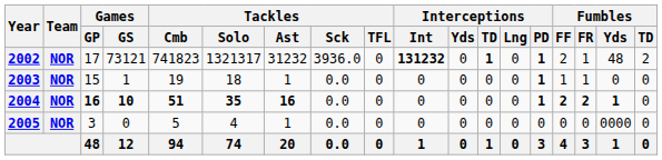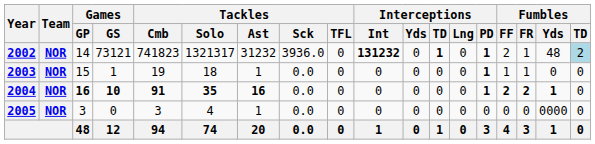 <table class="wikitable" style="text-align:center">
 <tr>
 <th rowspan="2">Year</th>
 <th rowspan="2">Team</th>
 <th colspan="2">Games</th>
 <th colspan="5">Tackles</th>
 <th colspan="5">Interceptions</th>
 <th colspan="4">Fumbles</th>
 </tr>
 <tr>
 <th>GP</th>
 <th>GS</th>
 <th>Cmb</th>
 <th>Solo</th>
 <th>Ast</th>
 <th>Sck</th>
 <th>TFL</th>
 <th>Int</th>
 <th>Yds</th>
 <th>TD</th>
 <th>Lng</th>
 <th>PD</th>
 <th>FF</th>
 <th>FR</th>
 <th>Yds</th>
 <th>TD</th>
 </tr>
 <tr>
 <th><a href='#'>2002</a></th>
 <th><a href='#'>NOR</a></th>
-<td>17</td>
+<td>14</td>
 <td>73121</td>
 <td>741823</td>
 <td>1321317</td>
 <td>31232</td>
 <td>3936.0</td>
 <td>0</td>
 <td><strong>131232</strong></td>
 <td>0</td>
 <td><strong>1</strong></td>
 <td>0</td>
 <td><strong>1</strong></td>
 <td>2</td>
 <td>1</td>
 <td>48</td>
-<td>2</td>
+<td style="background: lightblue;">2</td>
 </tr>
 <tr>
 <th><a href='#'>2003</a></th>
 <th><a href='#'>NOR</a></th>
 <td>15</td>
 <td>1</td>
 <td>19</td>
 <td>18</td>
 <td>1</td>
 <td>0.0</td>
 <td>0</td>
 <td>0</td>
 <td>0</td>
 <td>0</td>
 <td>0</td>
 <td><strong>1</strong></td>
 <td>1</td>
 <td>1</td>
 <td>0</td>
 <td>0</td>
 </tr>
 <tr>
 <th><a href='#'>2004</a></th>
 <th><a href='#'>NOR</a></th>
 <td><strong>16</strong></td>
 <td><strong>10</strong></td>
-<td><strong>51</strong></td>
+<td><strong>91</strong></td>
 <td><strong>35</strong></td>
 <td><strong>16</strong></td>
 <td>0.0</td>
 <td>0</td>
 <td>0</td>
 <td>0</td>
 <td>0</td>
 <td>0</td>
 <td><strong>1</strong></td>
 <td><strong>2</strong></td>
 <td><strong>2</strong></td>
 <td><strong>1</strong></td>
 <td>0</td>
 </tr>
 <tr>
 <th><a href='#'>2005</a></th>
 <th><a href='#'>NOR</a></th>
 <td>3</td>
 <td>0</td>
-<td>5</td>
+<td>3</td>
 <td>4</td>
 <td>1</td>
 <td>0.0</td>
 <td>0</td>
 <td>0</td>
 <td>0</td>
 <td>0</td>
 <td>0</td>
 <td>0</td>
 <td>0</td>
 <td>0</td>
 <td>0000</td>
 <td>0</td>
 </tr>
 <tr>
 <th colspan="2"></th>
 <th>48</th>
 <th>12</th>
 <th>94</th>
 <th>74</th>
 <th>20</th>
 <th>0.0</th>
 <th>0</th>
 <th>1</th>
 <th>0</th>
 <th>1</th>
 <th>0</th>
 <th>3</th>
 <th>4</th>
 <th>3</th>
 <th>1</th>
 <th>0</th>
 </tr>
 </table>
